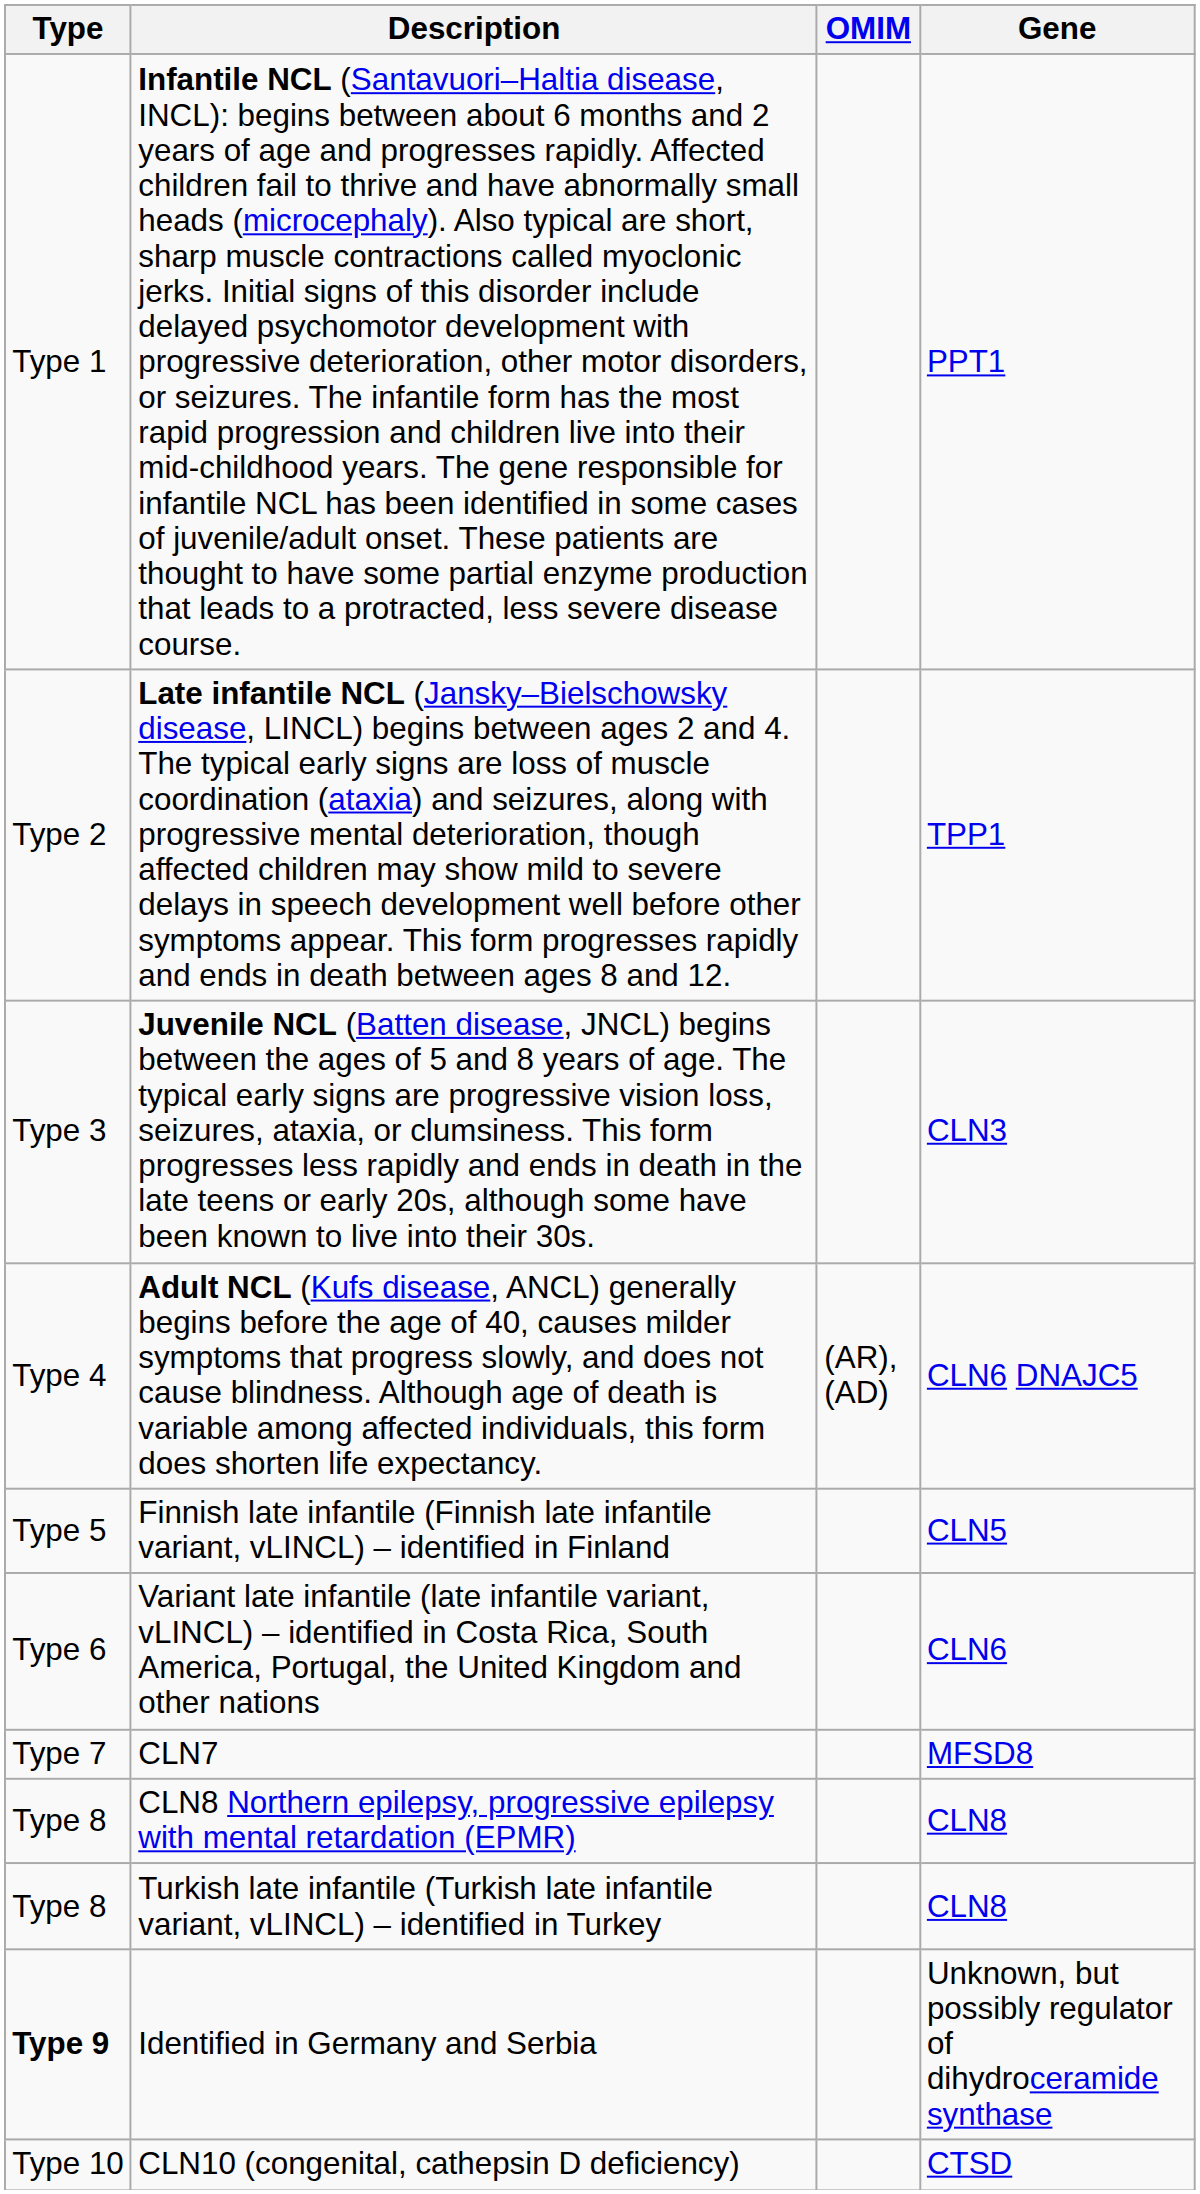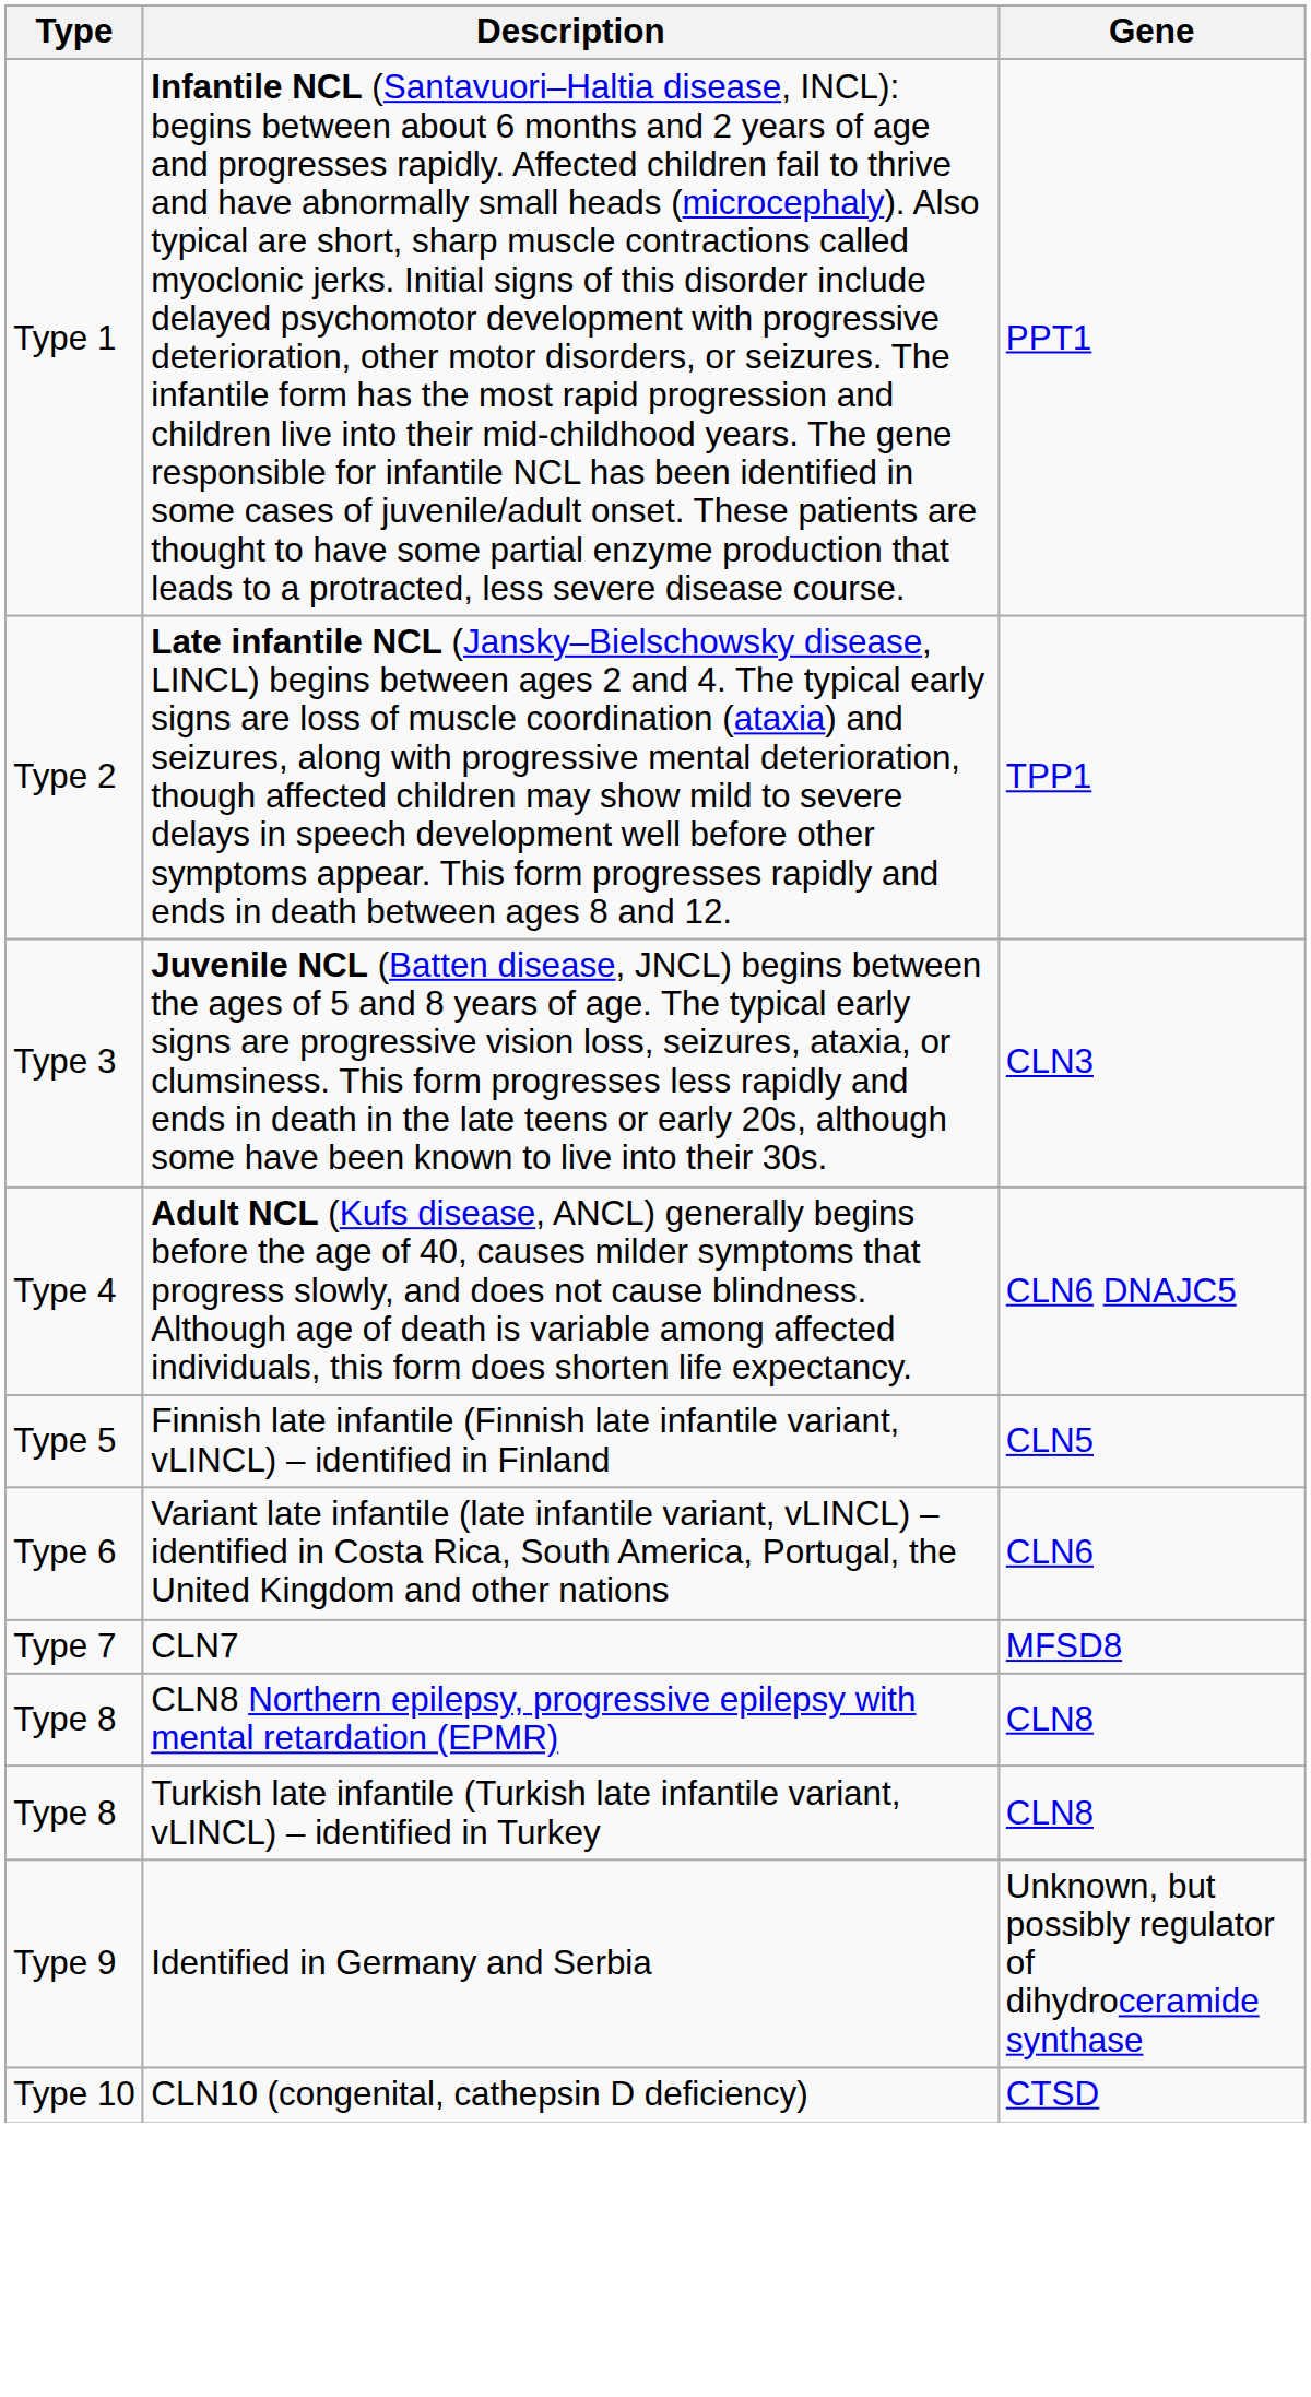 <table class="wikitable">
 <tr>
 <th>Type</th>
 <th>Description</th>
-<th><a href='#'>OMIM</a></th>
 <th>Gene</th>
 </tr>
 <tr>
 <td>Type 1</td>
 <td><strong>Infantile NCL</strong> (<a href='#'>Santavuori–Haltia disease</a>, INCL): begins between about 6 months and 2 years of age and progresses rapidly. Affected children fail to thrive and have abnormally small heads (<a href='#'>microcephaly</a>). Also typical are short, sharp muscle contractions called myoclonic jerks. Initial signs of this disorder include delayed psychomotor development with progressive deterioration, other motor disorders, or seizures. The infantile form has the most rapid progression and children live into their mid-childhood years. The gene responsible for infantile NCL has been identified in some cases of juvenile/adult onset. These patients are thought to have some partial enzyme production that leads to a protracted, less severe disease course.</td>
-<td></td>
 <td><a href='#'>PPT1</a></td>
 </tr>
 <tr>
 <td>Type 2</td>
 <td><strong>Late infantile NCL</strong> (<a href='#'>Jansky–Bielschowsky disease</a>, LINCL) begins between ages 2 and 4. The typical early signs are loss of muscle coordination (<a href='#'>ataxia</a>) and seizures, along with progressive mental deterioration, though affected children may show mild to severe delays in speech development well before other symptoms appear. This form progresses rapidly and ends in death between ages 8 and 12.</td>
-<td></td>
 <td><a href='#'>TPP1</a></td>
 </tr>
 <tr>
 <td>Type 3</td>
 <td><strong>Juvenile NCL</strong> (<a href='#'>Batten disease</a>, JNCL) begins between the ages of 5 and 8 years of age. The typical early signs are progressive vision loss, seizures, ataxia, or clumsiness. This form progresses less rapidly and ends in death in the late teens or early 20s, although some have been known to live into their 30s.</td>
-<td></td>
 <td><a href='#'>CLN3</a></td>
 </tr>
 <tr>
 <td>Type 4</td>
 <td><strong>Adult NCL</strong> (<a href='#'>Kufs disease</a>, ANCL) generally begins before the age of 40, causes milder symptoms that progress slowly, and does not cause blindness. Although age of death is variable among affected individuals, this form does shorten life expectancy.</td>
-<td> (AR),  (AD)</td>
 <td><a href='#'>CLN6</a> <a href='#'>DNAJC5</a></td>
 </tr>
 <tr>
 <td>Type 5</td>
 <td>Finnish late infantile (Finnish late infantile variant, vLINCL) – identified in Finland</td>
-<td></td>
 <td><a href='#'>CLN5</a></td>
 </tr>
 <tr>
 <td>Type 6</td>
 <td>Variant late infantile (late infantile variant, vLINCL) – identified in Costa Rica, South America, Portugal, the United Kingdom and other nations</td>
-<td></td>
 <td><a href='#'>CLN6</a></td>
 </tr>
 <tr>
 <td>Type 7</td>
 <td>CLN7</td>
-<td></td>
 <td><a href='#'>MFSD8</a></td>
 </tr>
 <tr>
 <td>Type 8</td>
 <td>CLN8 <a href='#'>Northern epilepsy, progressive epilepsy with mental retardation (EPMR)</a></td>
-<td></td>
 <td><a href='#'>CLN8</a></td>
 </tr>
 <tr>
 <td>Type 8</td>
 <td>Turkish late infantile (Turkish late infantile variant, vLINCL) – identified in Turkey</td>
-<td></td>
 <td><a href='#'>CLN8</a></td>
 </tr>
 <tr>
-<td><strong>Type 9</strong></td>
+<td>Type 9</td>
 <td>Identified in Germany and Serbia</td>
-<td></td>
 <td>Unknown, but possibly regulator of dihydro<a href='#'>ceramide synthase</a></td>
 </tr>
 <tr>
 <td>Type 10</td>
 <td>CLN10 (congenital, cathepsin D deficiency)</td>
-<td></td>
 <td><a href='#'>CTSD</a></td>
 </tr>
 </table>
